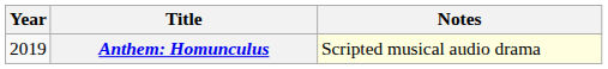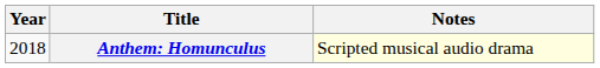 <table class="wikitable sortable">
 <tr>
 <th>Year</th>
 <th style="min-width: 14em;">Title</th>
 <th class="unsortable" style="min-width: 15em;">Notes</th>
 </tr>
 <tr>
-<td>2019</td>
+<td>2018</td>
 <th scope="row"><em><a href='#'>Anthem: Homunculus</a></em></th>
 <td style="background: lightyellow;">Scripted musical audio drama</td>
 </tr>
 </table>
